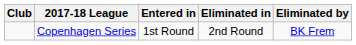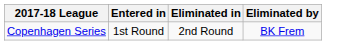 <table class="wikitable sortable">
 <tr>
-<th>Club</th>
 <th>2017-18 League</th>
 <th>Entered in</th>
 <th>Eliminated in</th>
 <th>Eliminated by</th>
 </tr>
 <tr>
-<td></td>
 <td><a href='#'>Copenhagen Series</a></td>
 <td align="center">1st Round</td>
 <td align="center">2nd Round</td>
 <td align="center"><a href='#'>BK Frem</a></td>
 </tr>
 </table>
